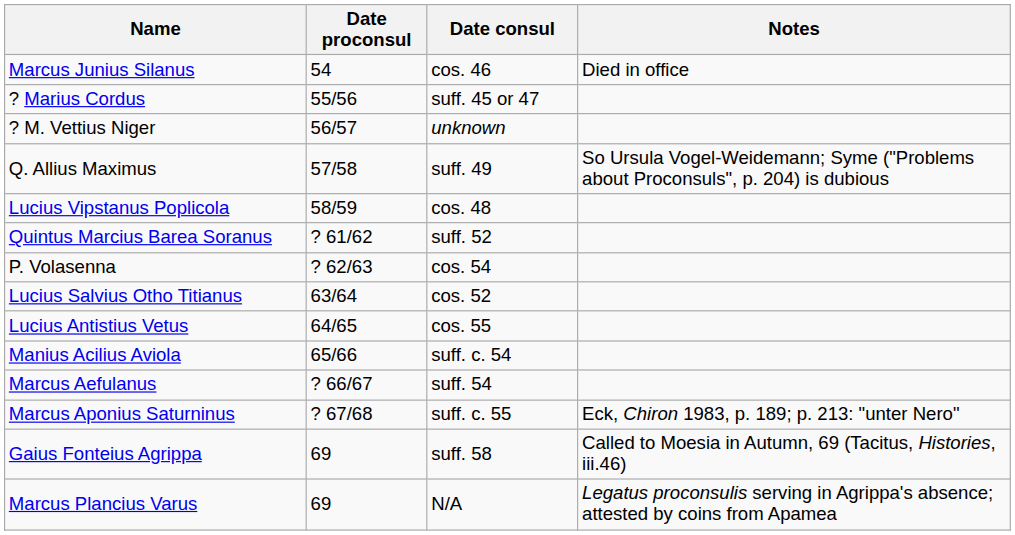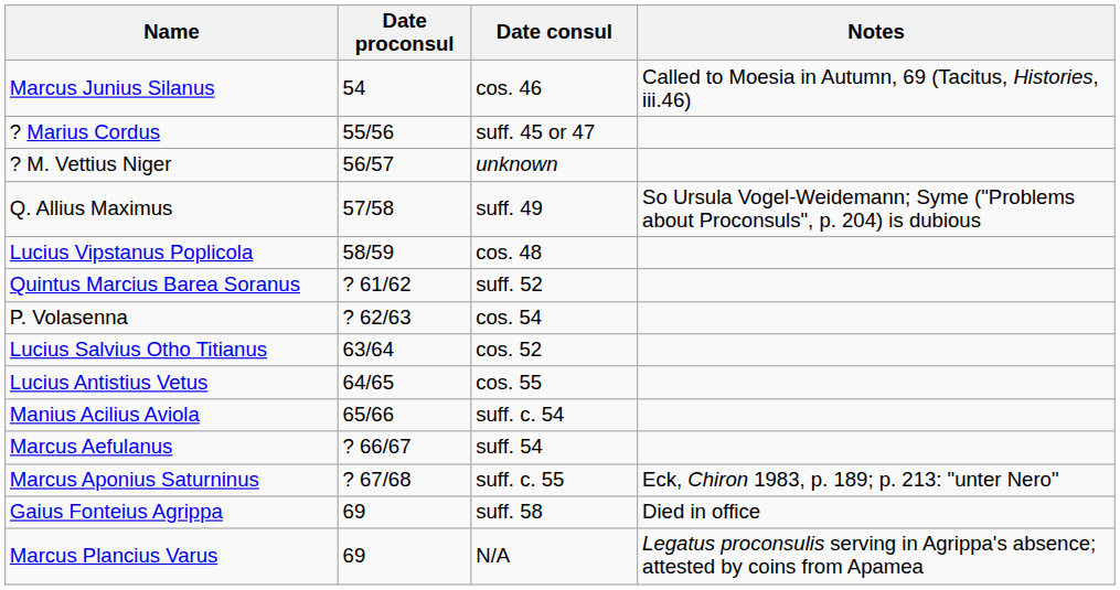 <table class="wikitable">
 <tr>
 <th width=30%>Name</th>
 <th width=12%>Date proconsul</th>
 <th width=15%>Date consul</th>
 <th width=43%>Notes</th>
 </tr>
 <tr>
 <td><a href='#'>Marcus Junius Silanus</a></td>
 <td>54</td>
 <td>cos. 46</td>
-<td>Died in office</td>
+<td>Called to Moesia in Autumn, 69 (Tacitus, <em>Histories</em>, iii.46)</td>
 </tr>
 <tr>
 <td>? <a href='#'>Marius Cordus</a></td>
 <td>55/56</td>
 <td>suff. 45 or 47</td>
 <td></td>
 </tr>
 <tr>
 <td>? M. Vettius Niger</td>
 <td>56/57</td>
 <td><em>unknown</em></td>
 <td></td>
 </tr>
 <tr>
 <td>Q. Allius Maximus</td>
 <td>57/58</td>
 <td>suff. 49</td>
 <td>So Ursula Vogel-Weidemann; Syme ("Problems about Proconsuls", p. 204) is dubious</td>
 </tr>
 <tr>
 <td><a href='#'>Lucius Vipstanus Poplicola</a></td>
 <td>58/59</td>
 <td>cos. 48</td>
 <td></td>
 </tr>
 <tr>
 <td><a href='#'>Quintus Marcius Barea Soranus</a></td>
 <td>? 61/62</td>
 <td>suff. 52</td>
 <td></td>
 </tr>
 <tr>
 <td>P. Volasenna</td>
 <td>? 62/63</td>
 <td>cos. 54</td>
 <td></td>
 </tr>
 <tr>
 <td><a href='#'>Lucius Salvius Otho Titianus</a></td>
 <td>63/64</td>
 <td>cos. 52</td>
 <td></td>
 </tr>
 <tr>
 <td><a href='#'>Lucius Antistius Vetus</a></td>
 <td>64/65</td>
 <td>cos. 55</td>
 <td></td>
 </tr>
 <tr>
 <td><a href='#'>Manius Acilius Aviola</a></td>
 <td>65/66</td>
 <td>suff. c. 54</td>
 <td></td>
 </tr>
 <tr>
 <td><a href='#'>Marcus Aefulanus</a></td>
 <td>? 66/67</td>
 <td>suff. 54</td>
 <td></td>
 </tr>
 <tr>
 <td><a href='#'>Marcus Aponius Saturninus</a></td>
 <td>? 67/68</td>
 <td>suff. c. 55</td>
 <td>Eck, <em>Chiron</em> 1983, p. 189; p. 213: "unter Nero"</td>
 </tr>
 <tr>
 <td><a href='#'>Gaius Fonteius Agrippa</a></td>
 <td>69</td>
 <td>suff. 58</td>
-<td>Called to Moesia in Autumn, 69 (Tacitus, <em>Histories</em>, iii.46)</td>
+<td>Died in office</td>
 </tr>
 <tr>
 <td><a href='#'>Marcus Plancius Varus</a></td>
 <td>69</td>
 <td>N/A</td>
 <td><em>Legatus proconsulis</em> serving in Agrippa's absence; attested by coins from Apamea</td>
 </tr>
 </table>
